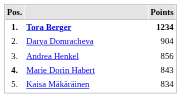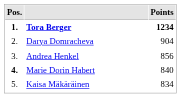 <table cellspacing="1" cellpadding="3" style="border:1px solid #AAAAAA;font-size:90%">
 <tr bgcolor="#E4E4E4">
 <th style="border-bottom:1px solid #AAAAAA" width=10>Pos.</th>
 <th style="border-bottom:1px solid #AAAAAA" width=200></th>
 <th style="border-bottom:1px solid #AAAAAA" width=20>Points</th>
 </tr>
 <tr>
 <td align="center"><strong>1.</strong></td>
 <td> <strong><a href='#'>Tora Berger</a></strong></td>
 <td align="right"><strong>1234</strong></td>
 </tr>
 <tr>
 <td align="center">2.</td>
 <td> <a href='#'>Darya Domracheva</a></td>
 <td align="right">904</td>
 </tr>
 <tr>
 <td align="center">3.</td>
 <td> <a href='#'>Andrea Henkel</a></td>
 <td align="right">856</td>
 </tr>
 <tr>
 <td align="center"><strong>4.</strong></td>
 <td> <a href='#'>Marie Dorin Habert</a></td>
-<td align="right">843</td>
+<td align="right">840</td>
 </tr>
 <tr>
 <td align="center">5.</td>
 <td> <a href='#'>Kaisa Mäkäräinen</a></td>
 <td align="right">834</td>
 </tr>
 <tr>
 </tr>
 </table>
